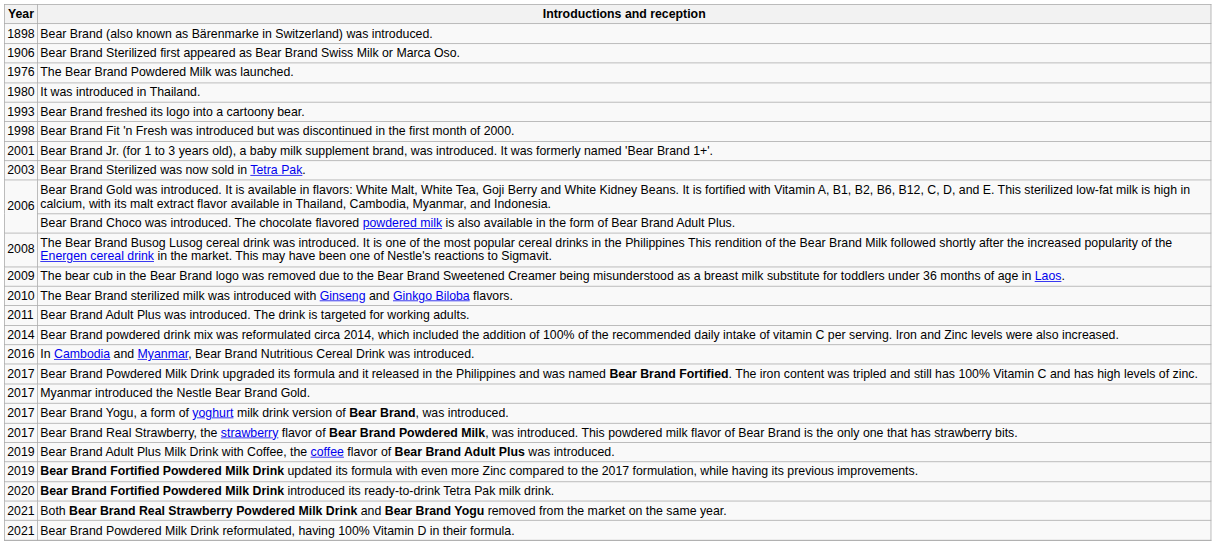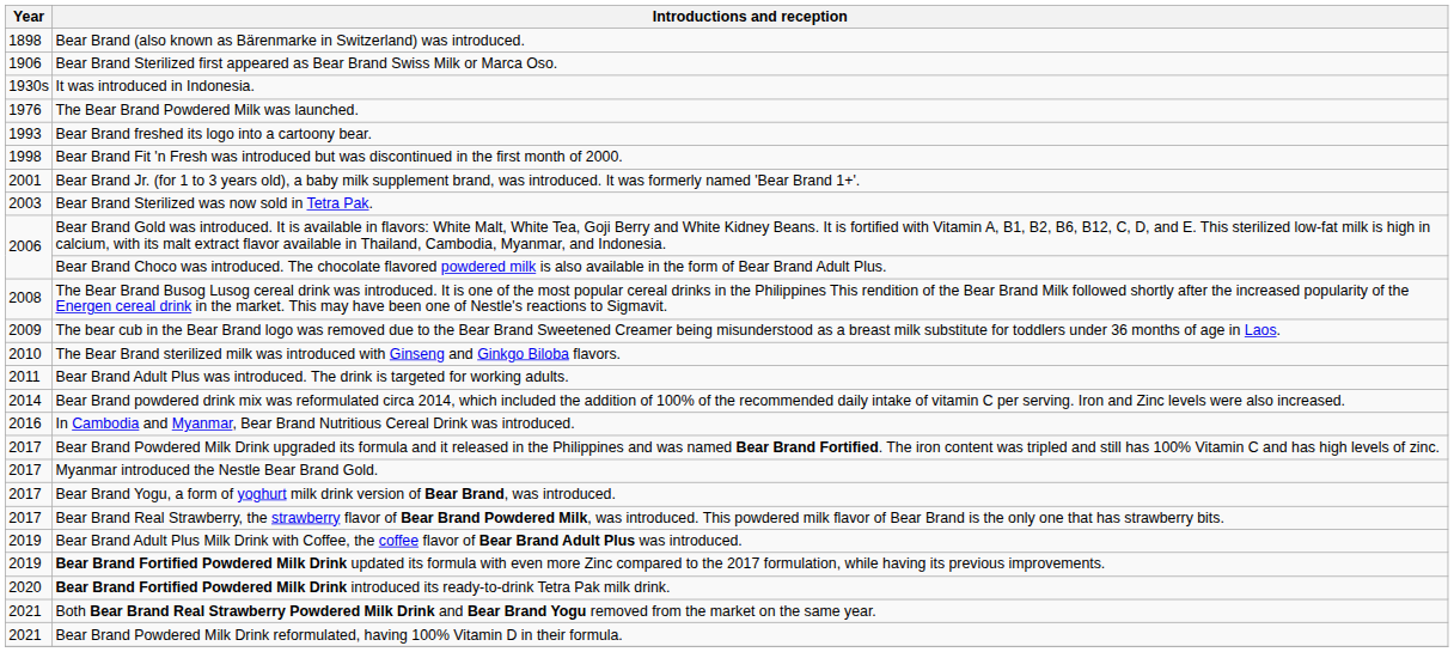 <table class="wikitable">
 <tr>
 <th scope="col">Year</th>
 <th scope="col">Introductions and reception</th>
 </tr>
 <tr>
 <td>1898</td>
 <td>Bear Brand (also known as Bärenmarke in Switzerland) was introduced.</td>
 </tr>
 <tr>
 <td>1906</td>
 <td>Bear Brand Sterilized first appeared as Bear Brand Swiss Milk or Marca Oso.</td>
 </tr>
 <tr>
+<td>1930s</td>
+<td>It was introduced in Indonesia.</td>
+</tr>
+<tr>
 <td>1976</td>
 <td>The Bear Brand Powdered Milk was launched.</td>
-</tr>
-<tr>
-<td>1980</td>
-<td>It was introduced in Thailand.</td>
 </tr>
 <tr>
 <td>1993</td>
 <td>Bear Brand freshed its logo into a cartoony bear.</td>
 </tr>
 <tr>
 <td>1998</td>
 <td>Bear Brand Fit 'n Fresh was introduced but was discontinued in the first month of 2000.</td>
 </tr>
 <tr>
 <td>2001</td>
 <td>Bear Brand Jr. (for 1 to 3 years old), a baby milk supplement brand, was introduced. It was formerly named 'Bear Brand 1+'.</td>
 </tr>
 <tr>
 <td>2003</td>
 <td>Bear Brand Sterilized was now sold in <a href='#'>Tetra Pak</a>.</td>
 </tr>
 <tr>
 <td rowspan=2>2006</td>
 <td>Bear Brand Gold was introduced. It is available in flavors: White Malt, White Tea, Goji Berry and White Kidney Beans. It is fortified with Vitamin A, B1, B2, B6, B12, C, D, and E. This sterilized low-fat milk is high in calcium, with its malt extract flavor available in Thailand, Cambodia, Myanmar, and Indonesia.</td>
 </tr>
 <tr>
 <td>Bear Brand Choco was introduced. The chocolate flavored <a href='#'>powdered milk</a> is also available in the form of Bear Brand Adult Plus.</td>
 </tr>
 <tr>
 <td>2008</td>
 <td>The Bear Brand Busog Lusog cereal drink was introduced. It is one of the most popular cereal drinks in the Philippines This rendition of the Bear Brand Milk followed shortly after the increased popularity of the <a href='#'>Energen cereal drink</a> in the market. This may have been one of Nestle's reactions to Sigmavit.</td>
 </tr>
 <tr>
 <td>2009</td>
 <td>The bear cub in the Bear Brand logo was removed due to the Bear Brand Sweetened Creamer being misunderstood as a breast milk substitute for toddlers under 36 months of age in <a href='#'>Laos</a>.</td>
 </tr>
 <tr>
 <td>2010</td>
 <td>The Bear Brand sterilized milk was introduced with <a href='#'>Ginseng</a> and <a href='#'>Ginkgo Biloba</a> flavors.</td>
 </tr>
 <tr>
 <td>2011</td>
 <td>Bear Brand Adult Plus was introduced. The drink is targeted for working adults.</td>
 </tr>
 <tr>
 <td>2014</td>
 <td>Bear Brand powdered drink mix was reformulated circa 2014, which included the addition of 100% of the recommended daily intake of vitamin C per serving. Iron and Zinc levels were also increased.</td>
 </tr>
 <tr>
 <td>2016</td>
 <td>In <a href='#'>Cambodia</a> and <a href='#'>Myanmar</a>, Bear Brand Nutritious Cereal Drink was introduced.</td>
 </tr>
 <tr>
 <td>2017</td>
 <td>Bear Brand Powdered Milk Drink upgraded its formula and it released in the Philippines and was named <strong>Bear Brand Fortified</strong>. The iron content was tripled and still has 100% Vitamin C and has high levels of zinc.</td>
 </tr>
 <tr>
 <td>2017</td>
 <td>Myanmar introduced the Nestle Bear Brand Gold.</td>
 </tr>
 <tr>
 <td>2017</td>
 <td>Bear Brand Yogu, a form of <a href='#'>yoghurt</a> milk drink version of <strong>Bear Brand</strong>, was introduced.</td>
 </tr>
 <tr>
 <td>2017</td>
 <td>Bear Brand Real Strawberry, the <a href='#'>strawberry</a> flavor of <strong>Bear Brand Powdered Milk</strong>, was introduced. This powdered milk flavor of Bear Brand is the only one that has strawberry bits.</td>
 </tr>
 <tr>
 <td>2019</td>
 <td>Bear Brand Adult Plus Milk Drink with Coffee, the <a href='#'>coffee</a> flavor of <strong>Bear Brand Adult Plus</strong> was introduced.</td>
 </tr>
 <tr>
 <td>2019</td>
 <td><strong>Bear Brand Fortified Powdered Milk Drink</strong> updated its formula with even more Zinc compared to the 2017 formulation, while having its previous improvements.</td>
 </tr>
 <tr>
 <td>2020</td>
 <td><strong>Bear Brand Fortified Powdered Milk Drink</strong> introduced its ready-to-drink Tetra Pak milk drink.</td>
 </tr>
 <tr>
 <td>2021</td>
 <td>Both <strong>Bear Brand Real Strawberry Powdered Milk Drink</strong> and <strong>Bear Brand Yogu</strong> removed from the market on the same year.</td>
 </tr>
 <tr>
 <td>2021</td>
 <td>Bear Brand Powdered Milk Drink reformulated, having 100% Vitamin D in their formula.</td>
 </tr>
 <tr>
 </tr>
 </table>
